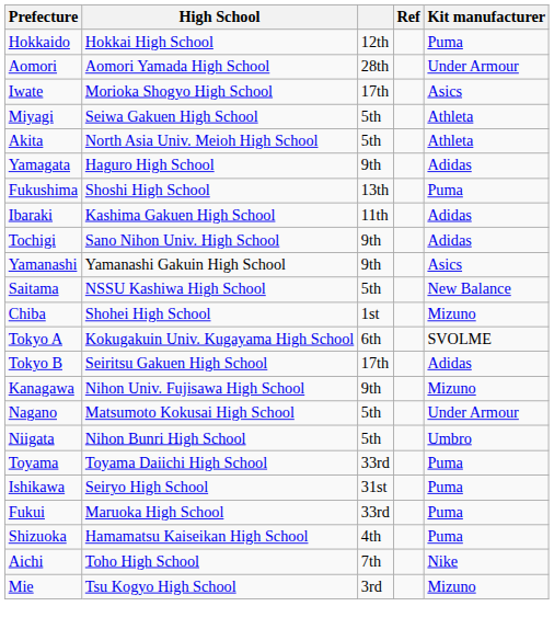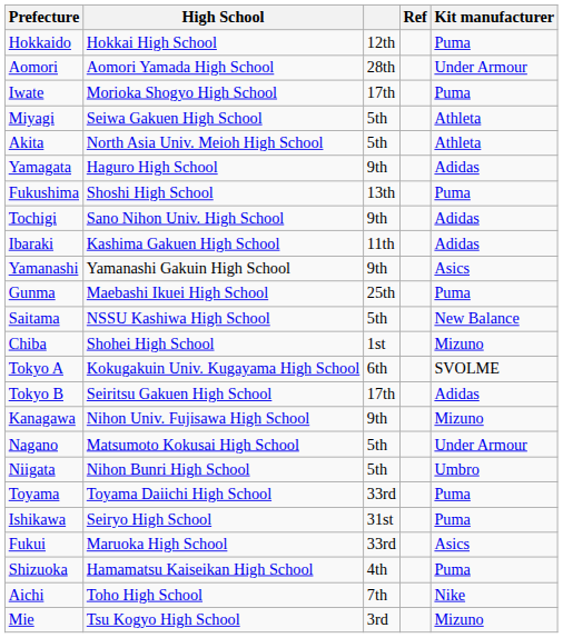 <table class = "wikitable" style = "text-align:left">
 <tr>
 <th>Prefecture</th>
 <th>High School</th>
 <th></th>
 <th>Ref</th>
 <th>Kit manufacturer </th>
 </tr>
 <tr>
 <td><a href='#'>Hokkaido</a></td>
 <td><a href='#'>Hokkai High School</a></td>
 <td>12th</td>
 <td></td>
 <td> <a href='#'>Puma</a></td>
 </tr>
 <tr>
 <td><a href='#'>Aomori</a></td>
 <td><a href='#'>Aomori Yamada High School</a></td>
 <td>28th</td>
 <td></td>
 <td> <a href='#'>Under Armour</a></td>
 </tr>
 <tr>
 <td><a href='#'>Iwate</a></td>
 <td><a href='#'>Morioka Shogyo High School</a></td>
 <td>17th</td>
 <td></td>
-<td> <a href='#'>Asics</a></td>
+<td> <a href='#'>Puma</a></td>
 </tr>
 <tr>
 <td><a href='#'>Miyagi</a></td>
 <td><a href='#'>Seiwa Gakuen High School</a></td>
 <td>5th</td>
 <td></td>
 <td> <a href='#'>Athleta</a></td>
 </tr>
 <tr>
 <td><a href='#'>Akita</a></td>
 <td><a href='#'>North Asia Univ. Meioh High School</a></td>
 <td>5th</td>
 <td></td>
 <td> <a href='#'>Athleta</a></td>
 </tr>
 <tr>
 <td><a href='#'>Yamagata</a></td>
 <td><a href='#'>Haguro High School</a></td>
 <td>9th</td>
 <td></td>
 <td> <a href='#'>Adidas</a></td>
 </tr>
 <tr>
 <td><a href='#'>Fukushima</a></td>
 <td><a href='#'>Shoshi High School</a></td>
 <td>13th</td>
 <td></td>
 <td> <a href='#'>Puma</a></td>
 </tr>
 <tr>
-<td><a href='#'>Ibaraki</a></td>
-<td><a href='#'>Kashima Gakuen High School</a></td>
-<td>11th</td>
+<td><a href='#'>Tochigi</a></td>
+<td><a href='#'>Sano Nihon Univ. High School</a></td>
+<td>9th</td>
 <td></td>
 <td> <a href='#'>Adidas</a></td>
 </tr>
 <tr>
-<td><a href='#'>Tochigi</a></td>
-<td><a href='#'>Sano Nihon Univ. High School</a></td>
-<td>9th</td>
+<td><a href='#'>Ibaraki</a></td>
+<td><a href='#'>Kashima Gakuen High School</a></td>
+<td>11th</td>
 <td></td>
 <td> <a href='#'>Adidas</a></td>
 </tr>
 <tr>
 <td><a href='#'>Yamanashi</a></td>
 <td>Yamanashi Gakuin High School</td>
 <td>9th</td>
 <td></td>
 <td> <a href='#'>Asics</a></td>
+</tr>
+<tr>
+<td><a href='#'>Gunma</a></td>
+<td><a href='#'>Maebashi Ikuei High School</a></td>
+<td>25th</td>
+<td></td>
+<td> <a href='#'>Puma</a></td>
 </tr>
 <tr>
 <td><a href='#'>Saitama</a></td>
 <td><a href='#'>NSSU Kashiwa High School</a></td>
 <td>5th</td>
 <td></td>
 <td> <a href='#'>New Balance</a></td>
 </tr>
 <tr>
 <td><a href='#'>Chiba</a></td>
 <td><a href='#'>Shohei High School</a></td>
 <td>1st</td>
 <td></td>
 <td> <a href='#'>Mizuno</a></td>
 </tr>
 <tr>
 <td><a href='#'>Tokyo A</a></td>
 <td><a href='#'>Kokugakuin Univ. Kugayama High School</a></td>
 <td>6th</td>
 <td></td>
 <td> SVOLME</td>
 </tr>
 <tr>
 <td><a href='#'>Tokyo B</a></td>
 <td><a href='#'>Seiritsu Gakuen High School</a></td>
 <td>17th</td>
 <td></td>
 <td> <a href='#'>Adidas</a></td>
 </tr>
 <tr>
 <td><a href='#'>Kanagawa</a></td>
 <td><a href='#'>Nihon Univ. Fujisawa High School</a></td>
 <td>9th</td>
 <td></td>
 <td> <a href='#'>Mizuno</a></td>
 </tr>
 <tr>
 <td><a href='#'>Nagano</a></td>
 <td><a href='#'>Matsumoto Kokusai High School</a></td>
 <td>5th</td>
 <td></td>
 <td> <a href='#'>Under Armour</a></td>
 </tr>
 <tr>
 <td><a href='#'>Niigata</a></td>
 <td><a href='#'>Nihon Bunri High School</a></td>
 <td>5th</td>
 <td></td>
 <td> <a href='#'>Umbro</a></td>
 </tr>
 <tr>
 <td><a href='#'>Toyama</a></td>
 <td><a href='#'>Toyama Daiichi High School</a></td>
 <td>33rd</td>
 <td></td>
 <td> <a href='#'>Puma</a></td>
 </tr>
 <tr>
 <td><a href='#'>Ishikawa</a></td>
 <td><a href='#'>Seiryo High School</a></td>
 <td>31st</td>
 <td></td>
 <td> <a href='#'>Puma</a></td>
 </tr>
 <tr>
 <td><a href='#'>Fukui</a></td>
 <td><a href='#'>Maruoka High School</a></td>
 <td>33rd</td>
 <td></td>
-<td> <a href='#'>Puma</a></td>
+<td> <a href='#'>Asics</a></td>
 </tr>
 <tr>
 <td><a href='#'>Shizuoka</a></td>
 <td><a href='#'>Hamamatsu Kaiseikan High School</a></td>
 <td>4th</td>
 <td></td>
 <td> <a href='#'>Puma</a></td>
 </tr>
 <tr>
 <td><a href='#'>Aichi</a></td>
 <td><a href='#'>Toho High School</a></td>
 <td>7th</td>
 <td></td>
 <td> <a href='#'>Nike</a></td>
 </tr>
 <tr>
 <td><a href='#'>Mie</a></td>
 <td><a href='#'>Tsu Kogyo High School</a></td>
 <td>3rd</td>
 <td></td>
 <td> <a href='#'>Mizuno</a></td>
 </tr>
 </table>
